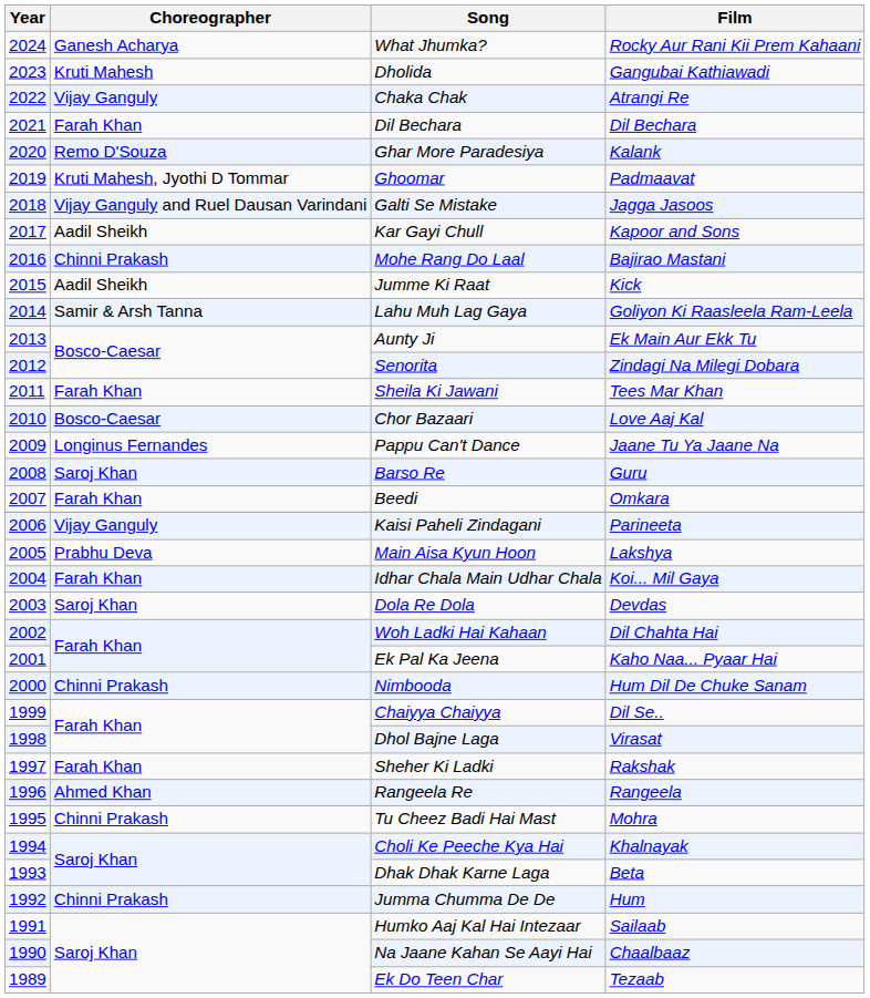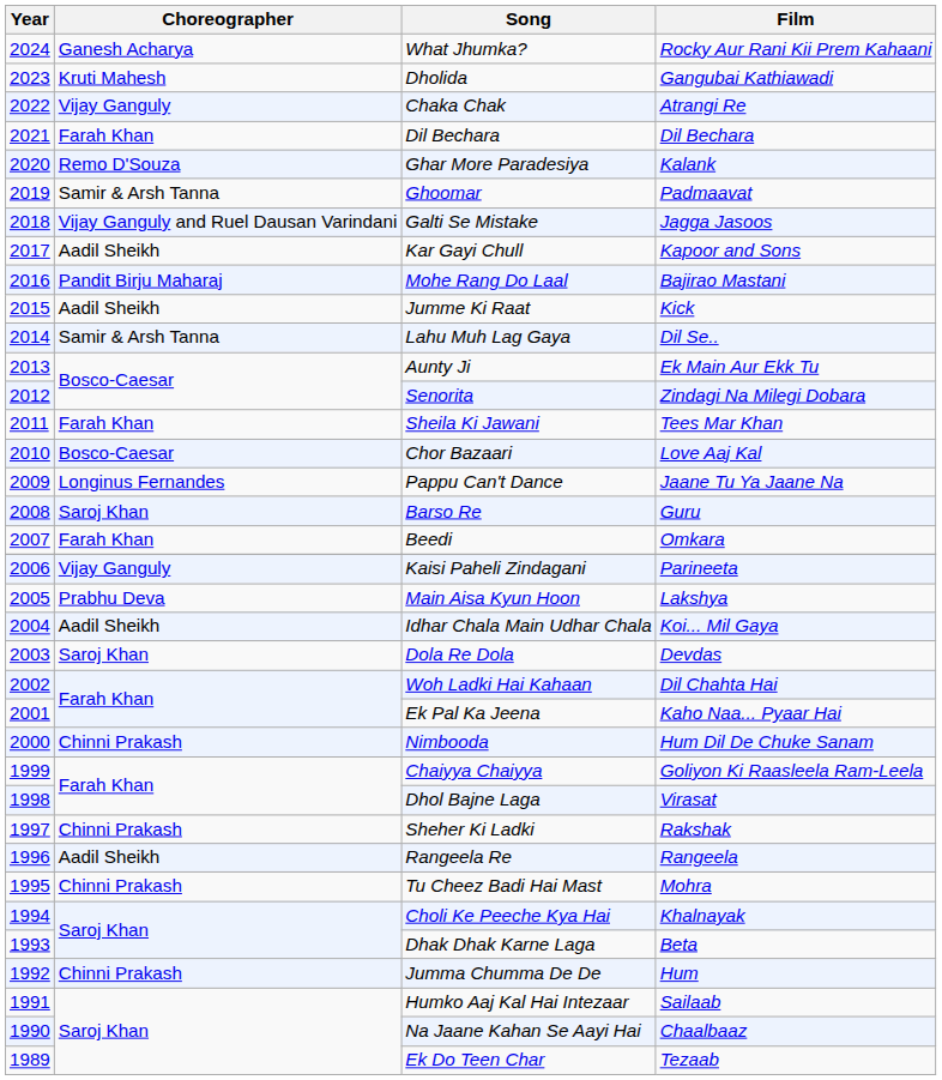 <table class="wikitable sortable">
 <tr>
 <th>Year</th>
 <th>Choreographer</th>
 <th>Song</th>
 <th>Film</th>
 </tr>
 <tr>
 <td><a href='#'>2024</a></td>
 <td><a href='#'>Ganesh Acharya</a></td>
 <td><em>What Jhumka?</em></td>
 <td><em><a href='#'>Rocky Aur Rani Kii Prem Kahaani</a></em></td>
 </tr>
 <tr>
 <td><a href='#'>2023</a></td>
 <td><a href='#'>Kruti Mahesh</a></td>
 <td><em>Dholida</em></td>
 <td><em><a href='#'>Gangubai Kathiawadi</a></em></td>
 </tr>
 <tr bgcolor=#edf3fe>
 <td><a href='#'>2022</a></td>
 <td><a href='#'>Vijay Ganguly</a></td>
 <td><em>Chaka Chak</em></td>
 <td><em><a href='#'>Atrangi Re</a></em></td>
 </tr>
 <tr>
 <td><a href='#'>2021</a></td>
 <td><a href='#'>Farah Khan</a></td>
 <td><em>Dil Bechara</em></td>
 <td><em><a href='#'>Dil Bechara</a></em></td>
 </tr>
 <tr bgcolor=#edf3fe>
 <td><a href='#'>2020</a></td>
 <td><a href='#'>Remo D'Souza</a></td>
 <td><em>Ghar More Paradesiya</em></td>
 <td><em><a href='#'>Kalank</a></em></td>
 </tr>
 <tr>
 <td><a href='#'>2019</a></td>
-<td><a href='#'>Kruti Mahesh</a>, Jyothi D Tommar</td>
+<td>Samir & Arsh Tanna</td>
 <td><em><a href='#'>Ghoomar</a></em></td>
 <td><em><a href='#'>Padmaavat</a></em></td>
 </tr>
 <tr bgcolor=#edf3fe>
 <td><a href='#'>2018</a></td>
 <td><a href='#'>Vijay Ganguly</a> and Ruel Dausan Varindani</td>
 <td><em>Galti Se Mistake</em></td>
 <td><em><a href='#'>Jagga Jasoos</a></em></td>
 </tr>
 <tr>
 <td><a href='#'>2017</a></td>
 <td>Aadil Sheikh</td>
 <td><em>Kar Gayi Chull</em></td>
 <td><em><a href='#'>Kapoor and Sons</a></em></td>
 </tr>
 <tr bgcolor=#edf3fe>
 <td><a href='#'>2016</a></td>
-<td><a href='#'>Chinni Prakash</a></td>
+<td><a href='#'>Pandit Birju Maharaj</a></td>
 <td><em><a href='#'>Mohe Rang Do Laal</a></em></td>
 <td><em><a href='#'>Bajirao Mastani</a></em></td>
 </tr>
 <tr>
 <td><a href='#'>2015</a></td>
 <td>Aadil Sheikh</td>
 <td><em>Jumme Ki Raat</em></td>
 <td><em><a href='#'>Kick</a></em></td>
 </tr>
 <tr bgcolor=#edf3fe>
 <td><a href='#'>2014</a></td>
 <td>Samir & Arsh Tanna</td>
 <td><em>Lahu Muh Lag Gaya</em></td>
-<td><em><a href='#'>Goliyon Ki Raasleela Ram-Leela</a></em></td>
+<td><em><a href='#'>Dil Se..</a></em></td>
 </tr>
 <tr>
 <td><a href='#'>2013</a></td>
 <td rowspan="2"><a href='#'>Bosco-Caesar</a></td>
 <td><em>Aunty Ji</em></td>
 <td><em><a href='#'>Ek Main Aur Ekk Tu</a></em></td>
 </tr>
 <tr bgcolor=#edf3fe>
 <td><a href='#'>2012</a></td>
 <td><em><a href='#'>Senorita</a></em></td>
 <td><em><a href='#'>Zindagi Na Milegi Dobara</a></em></td>
 </tr>
 <tr>
 <td><a href='#'>2011</a></td>
 <td><a href='#'>Farah Khan</a></td>
 <td><em><a href='#'>Sheila Ki Jawani</a></em></td>
 <td><em><a href='#'>Tees Mar Khan</a></em></td>
 </tr>
 <tr bgcolor=#edf3fe>
 <td><a href='#'>2010</a></td>
 <td><a href='#'>Bosco-Caesar</a></td>
 <td><em>Chor Bazaari</em></td>
 <td><em><a href='#'>Love Aaj Kal</a></em></td>
 </tr>
 <tr>
 <td><a href='#'>2009</a></td>
 <td><a href='#'>Longinus Fernandes</a></td>
 <td><em>Pappu Can't Dance</em></td>
 <td><em><a href='#'>Jaane Tu Ya Jaane Na</a></em></td>
 </tr>
 <tr bgcolor=#edf3fe>
 <td><a href='#'>2008</a></td>
 <td><a href='#'>Saroj Khan</a></td>
 <td><em><a href='#'>Barso Re</a></em></td>
 <td><em><a href='#'>Guru</a></em></td>
 </tr>
 <tr>
 <td><a href='#'>2007</a></td>
 <td><a href='#'>Farah Khan</a></td>
 <td><em>Beedi</em></td>
 <td><em><a href='#'>Omkara</a></em></td>
 </tr>
 <tr>
 </tr>
 <tr bgcolor=#edf3fe>
 <td><a href='#'>2006</a></td>
 <td><a href='#'>Vijay Ganguly</a></td>
 <td><em>Kaisi Paheli Zindagani</em></td>
 <td><em><a href='#'>Parineeta</a></em></td>
 </tr>
 <tr>
 <td><a href='#'>2005</a></td>
 <td><a href='#'>Prabhu Deva</a></td>
 <td><em><a href='#'>Main Aisa Kyun Hoon</a></em></td>
 <td><em><a href='#'>Lakshya</a></em></td>
 </tr>
 <tr bgcolor=#edf3fe>
 <td><a href='#'>2004</a></td>
-<td><a href='#'>Farah Khan</a></td>
+<td>Aadil Sheikh</td>
 <td><em>Idhar Chala Main Udhar Chala</em></td>
 <td><em><a href='#'>Koi... Mil Gaya</a></em></td>
 </tr>
 <tr>
 <td><a href='#'>2003</a></td>
 <td><a href='#'>Saroj Khan</a></td>
 <td><em><a href='#'>Dola Re Dola</a></em></td>
 <td><em><a href='#'>Devdas</a></em></td>
 </tr>
 <tr bgcolor=#edf3fe>
 <td><a href='#'>2002</a></td>
 <td rowspan="2"><a href='#'>Farah Khan</a></td>
 <td><em><a href='#'>Woh Ladki Hai Kahaan</a></em></td>
 <td><em><a href='#'>Dil Chahta Hai</a></em></td>
 </tr>
 <tr>
 <td><a href='#'>2001</a></td>
 <td><em>Ek Pal Ka Jeena</em></td>
 <td><em><a href='#'>Kaho Naa... Pyaar Hai</a></em></td>
 </tr>
 <tr bgcolor=#edf3fe>
 <td><a href='#'>2000</a></td>
 <td><a href='#'>Chinni Prakash</a></td>
 <td><em><a href='#'>Nimbooda</a></em></td>
 <td><em><a href='#'>Hum Dil De Chuke Sanam</a></em></td>
 </tr>
 <tr>
 <td><a href='#'>1999</a></td>
 <td rowspan="2"><a href='#'>Farah Khan</a></td>
 <td><em><a href='#'>Chaiyya Chaiyya</a></em></td>
-<td><em><a href='#'>Dil Se..</a></em></td>
+<td><em><a href='#'>Goliyon Ki Raasleela Ram-Leela</a></em></td>
 </tr>
 <tr bgcolor=#edf3fe>
 <td><a href='#'>1998</a></td>
 <td><em>Dhol Bajne Laga</em></td>
 <td><em><a href='#'>Virasat</a></em></td>
 </tr>
 <tr>
 <td><a href='#'>1997</a></td>
-<td><a href='#'>Farah Khan</a></td>
+<td><a href='#'>Chinni Prakash</a></td>
 <td><em>Sheher Ki Ladki</em></td>
 <td><em><a href='#'>Rakshak</a></em></td>
 </tr>
 <tr bgcolor=#edf3fe>
 <td><a href='#'>1996</a></td>
-<td><a href='#'>Ahmed Khan</a></td>
+<td>Aadil Sheikh</td>
 <td><em>Rangeela Re</em></td>
 <td><em><a href='#'>Rangeela</a></em></td>
 </tr>
 <tr>
 <td><a href='#'>1995</a></td>
 <td><a href='#'>Chinni Prakash</a></td>
 <td><em>Tu Cheez Badi Hai Mast</em></td>
 <td><em><a href='#'>Mohra</a></em></td>
 </tr>
 <tr bgcolor=#edf3fe>
 <td><a href='#'>1994</a></td>
 <td rowspan="2"><a href='#'>Saroj Khan</a></td>
 <td><em><a href='#'>Choli Ke Peeche Kya Hai</a></em></td>
 <td><em><a href='#'>Khalnayak</a></em></td>
 </tr>
 <tr>
 <td><a href='#'>1993</a></td>
 <td><em>Dhak Dhak Karne Laga</em></td>
 <td><em><a href='#'>Beta</a></em></td>
 </tr>
 <tr bgcolor=#edf3fe>
 <td><a href='#'>1992</a></td>
 <td><a href='#'>Chinni Prakash</a></td>
 <td><em>Jumma Chumma De De</em></td>
 <td><em><a href='#'>Hum</a></em></td>
 </tr>
 <tr>
 <td><a href='#'>1991</a></td>
 <td rowspan="3"><a href='#'>Saroj Khan</a></td>
 <td><em>Humko Aaj Kal Hai Intezaar</em></td>
 <td><em><a href='#'>Sailaab</a></em></td>
 </tr>
 <tr bgcolor=#edf3fe>
 <td><a href='#'>1990</a></td>
 <td><em>Na Jaane Kahan Se Aayi Hai</em></td>
 <td><em><a href='#'>Chaalbaaz</a></em></td>
 </tr>
 <tr>
 <td><a href='#'>1989</a></td>
 <td><a href='#'><em>Ek Do Teen Char</em></a></td>
 <td><em><a href='#'>Tezaab</a></em></td>
 </tr>
 </table>
